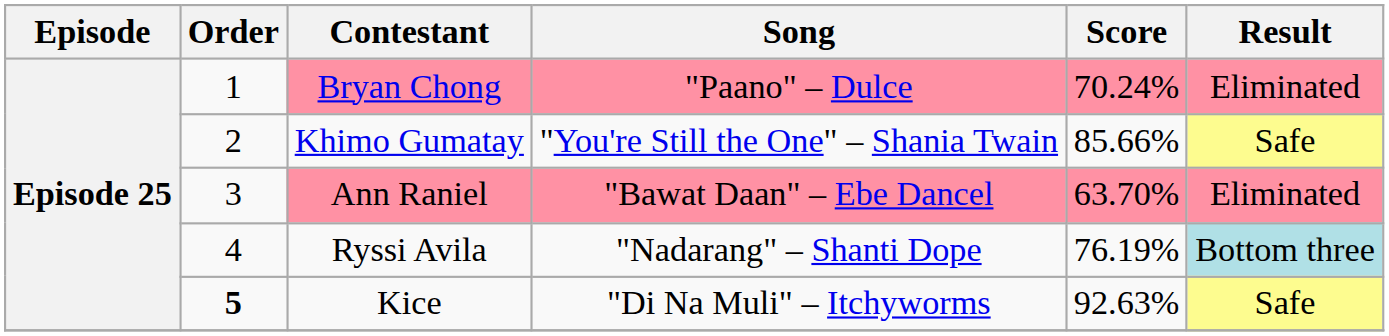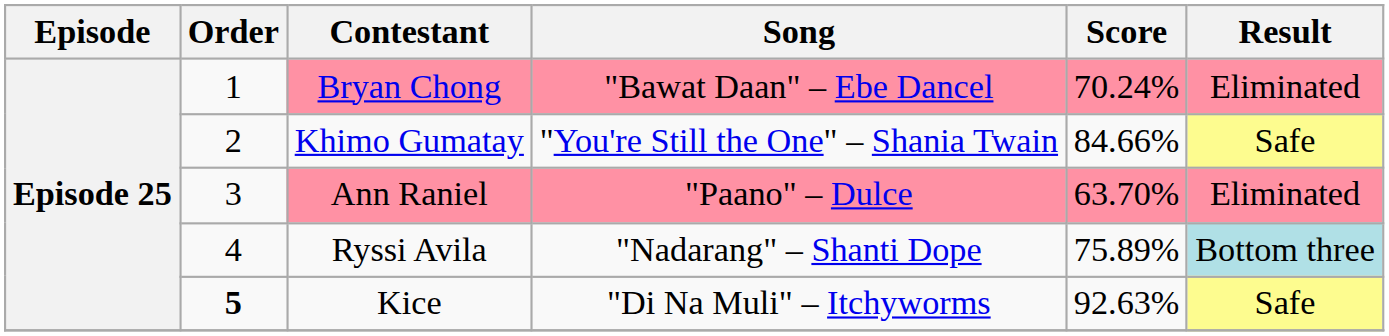 <table class="wikitable sortable" style="text-align:center; width:auto;">
 <tr>
 <th>Episode</th>
 <th scope="col">Order</th>
 <th scope="col">Contestant</th>
 <th scope="col">Song</th>
 <th scope="col">Score</th>
 <th>Result</th>
 </tr>
 <tr>
 <th rowspan="5"><strong>Episode 25</strong><br><small><em></em></small></th>
 <td>1</td>
 <td style="background:#FF91A4;"><a href='#'>Bryan Chong</a></td>
-<td style="background:#FF91A4;">"Paano" – <a href='#'>Dulce</a></td>
+<td style="background:#FF91A4;">"Bawat Daan" – <a href='#'>Ebe Dancel</a></td>
 <td style="background:#FF91A4;">70.24%</td>
 <td style="background:#FF91A4;">Eliminated</td>
 </tr>
 <tr>
 <td>2</td>
 <td><a href='#'>Khimo Gumatay</a></td>
 <td>"<a href='#'>You're Still the One</a>" – <a href='#'>Shania Twain</a></td>
-<td>85.66%</td>
+<td>84.66%</td>
 <td style="background:#FDFC8F;">Safe</td>
 </tr>
 <tr>
 <td>3</td>
 <td style="background:#FF91A4;">Ann Raniel</td>
-<td style="background:#FF91A4;">"Bawat Daan" – <a href='#'>Ebe Dancel</a></td>
+<td style="background:#FF91A4;">"Paano" – <a href='#'>Dulce</a></td>
 <td style="background:#FF91A4;">63.70%</td>
 <td style="background:#FF91A4;">Eliminated</td>
 </tr>
 <tr>
 <td>4</td>
 <td>Ryssi Avila</td>
 <td>"Nadarang" – <a href='#'>Shanti Dope</a></td>
-<td>76.19%</td>
+<td>75.89%</td>
 <td style="background:#b0e0e6;">Bottom three</td>
 </tr>
 <tr>
 <td><strong>5</strong></td>
 <td>Kice</td>
 <td>"Di Na Muli" – <a href='#'>Itchyworms</a></td>
 <td>92.63%</td>
 <td style="background:#FDFC8F;">Safe</td>
 </tr>
 <tr>
 </tr>
 </table>
